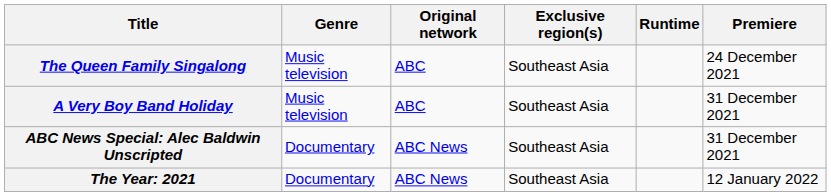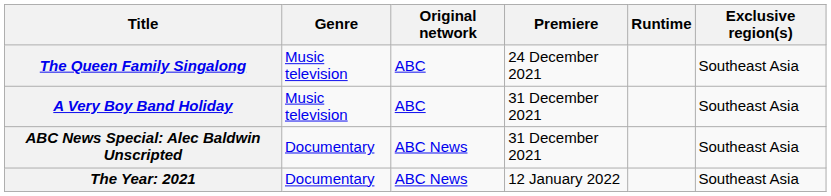 <table class="wikitable plainrowheaders sortable" style="width:99%;">
 <tr>
 <th>Title</th>
 <th>Genre</th>
 <th>Original network</th>
+<th>Premiere</th>
+<th>Runtime</th>
 <th>Exclusive region(s)</th>
-<th>Runtime</th>
-<th>Premiere</th>
 </tr>
 <tr>
 <th scope="row"><em><a href='#'>The Queen Family Singalong</a></em></th>
 <td><a href='#'>Music television</a></td>
 <td><a href='#'>ABC</a></td>
+<td>24 December 2021</td>
+<td></td>
 <td>Southeast Asia</td>
-<td></td>
-<td>24 December 2021</td>
 </tr>
 <tr>
 <th scope="row"><em><a href='#'>A Very Boy Band Holiday</a></em></th>
 <td><a href='#'>Music television</a></td>
 <td><a href='#'>ABC</a></td>
+<td>31 December 2021</td>
+<td></td>
 <td>Southeast Asia</td>
-<td></td>
-<td>31 December 2021</td>
 </tr>
 <tr>
 <th scope="row"><em>ABC News Special: Alec Baldwin Unscripted</em></th>
 <td><a href='#'>Documentary</a></td>
 <td><a href='#'>ABC News</a></td>
+<td>31 December 2021</td>
+<td></td>
 <td>Southeast Asia</td>
-<td></td>
-<td>31 December 2021</td>
 </tr>
 <tr>
 <th scope="row"><em>The Year: 2021</em></th>
 <td><a href='#'>Documentary</a></td>
 <td><a href='#'>ABC News</a></td>
+<td>12 January 2022</td>
+<td></td>
 <td>Southeast Asia</td>
-<td></td>
-<td>12 January 2022</td>
 </tr>
 </table>
